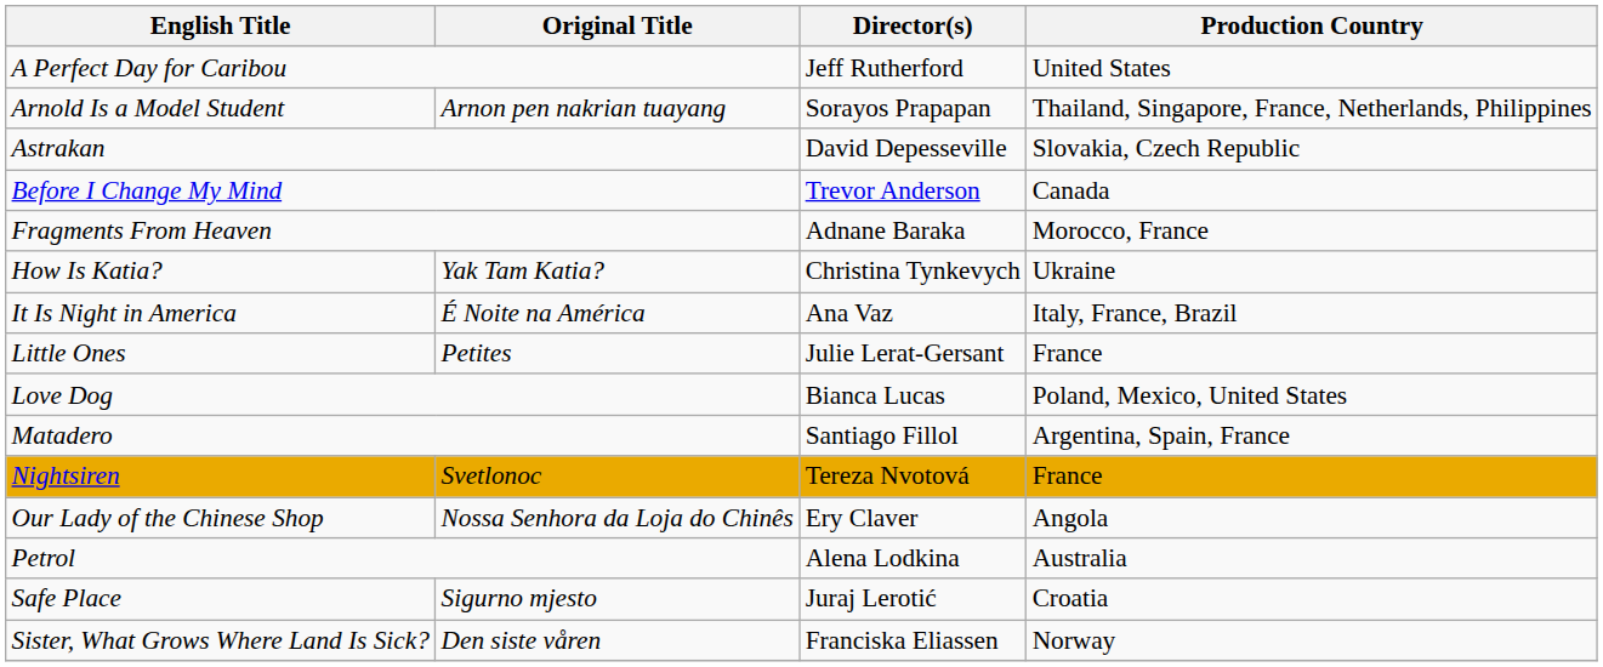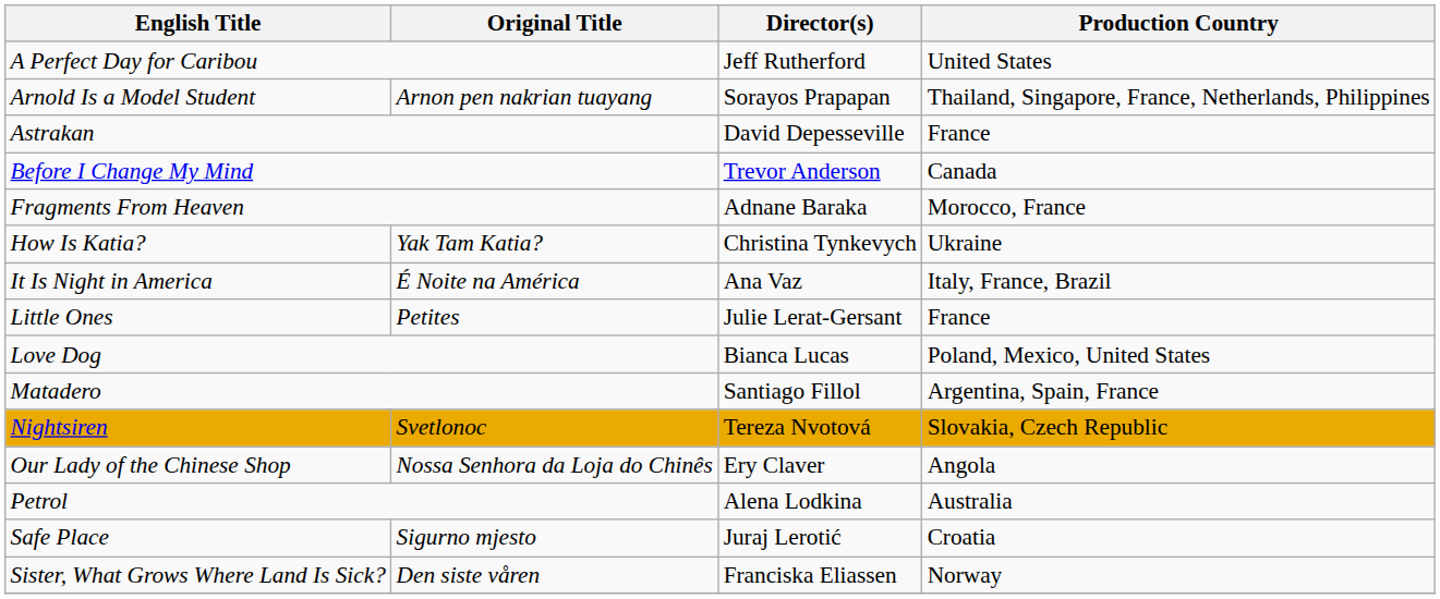 <table class="wikitable sortable">
 <tr>
 <th>English Title</th>
 <th>Original Title</th>
 <th>Director(s)</th>
 <th>Production Country</th>
 </tr>
 <tr>
 <td colspan="2"><em>A Perfect Day for Caribou</em></td>
 <td>Jeff Rutherford</td>
 <td>United States</td>
 </tr>
 <tr>
 <td><em>Arnold Is a Model Student</em></td>
 <td><em>Arnon pen nakrian tuayang</em></td>
 <td>Sorayos Prapapan</td>
 <td>Thailand, Singapore, France, Netherlands, Philippines</td>
 </tr>
 <tr>
 <td colspan="2"><em>Astrakan</em></td>
 <td>David Depesseville</td>
-<td>Slovakia, Czech Republic</td>
+<td>France</td>
 </tr>
 <tr>
 <td colspan="2"><em><a href='#'>Before I Change My Mind</a></em></td>
 <td><a href='#'>Trevor Anderson</a></td>
 <td>Canada</td>
 </tr>
 <tr>
 <td colspan="2"><em>Fragments From Heaven</em></td>
 <td>Adnane Baraka</td>
 <td>Morocco, France</td>
 </tr>
 <tr>
 <td><em>How Is Katia?</em></td>
 <td><em>Yak Tam Katia?</em></td>
 <td>Christina Tynkevych</td>
 <td>Ukraine</td>
 </tr>
 <tr>
 <td><em>It Is Night in America</em></td>
 <td><em>É Noite na América</em></td>
 <td>Ana Vaz</td>
 <td>Italy, France, Brazil</td>
 </tr>
 <tr>
 <td><em>Little Ones</em></td>
 <td><em>Petites</em></td>
 <td>Julie Lerat-Gersant</td>
 <td>France</td>
 </tr>
 <tr>
 <td colspan="2"><em>Love Dog</em></td>
 <td>Bianca Lucas</td>
 <td>Poland, Mexico, United States</td>
 </tr>
 <tr>
 <td colspan="2"><em>Matadero</em></td>
 <td>Santiago Fillol</td>
 <td>Argentina, Spain, France</td>
 </tr>
 <tr style="background:#EAAA00">
 <td><em><a href='#'>Nightsiren</a></em></td>
 <td><em>Svetlonoc</em></td>
 <td>Tereza Nvotová</td>
-<td>France</td>
+<td>Slovakia, Czech Republic</td>
 </tr>
 <tr>
 <td><em>Our Lady of the Chinese Shop</em></td>
 <td><em>Nossa Senhora da Loja do Chinês</em></td>
 <td>Ery Claver</td>
 <td>Angola</td>
 </tr>
 <tr>
 <td colspan="2"><em>Petrol</em></td>
 <td>Alena Lodkina</td>
 <td>Australia</td>
 </tr>
 <tr>
 <td><em>Safe Place</em></td>
 <td><em>Sigurno mjesto</em></td>
 <td>Juraj Lerotić</td>
 <td>Croatia</td>
 </tr>
 <tr>
 <td><em>Sister, What Grows Where Land Is Sick?</em></td>
 <td><em>Den siste våren</em></td>
 <td>Franciska Eliassen</td>
 <td>Norway</td>
 </tr>
 <tr>
 </tr>
 </table>
